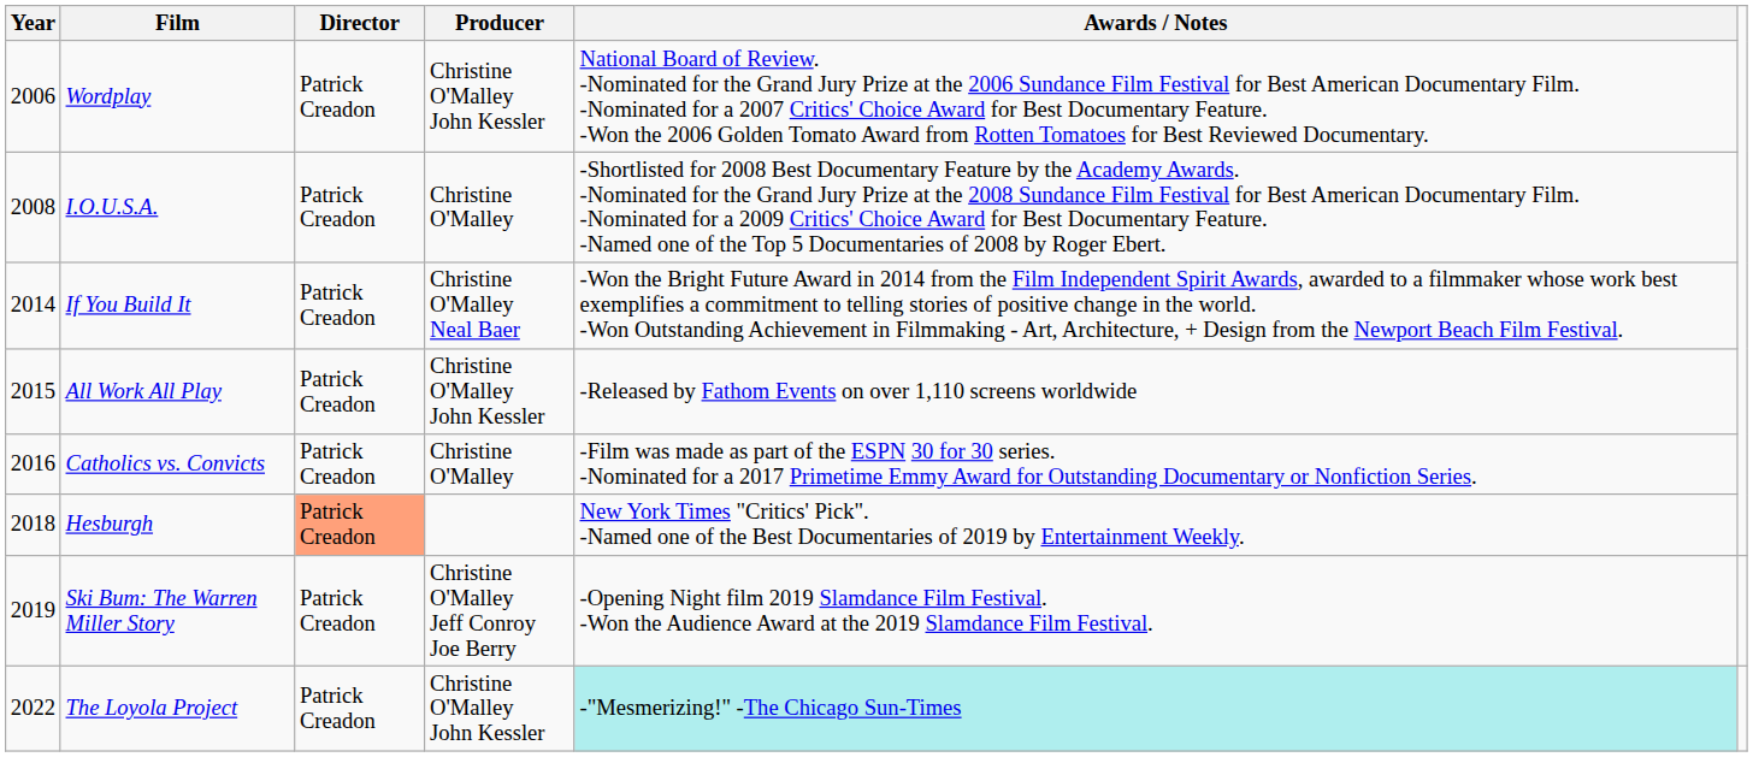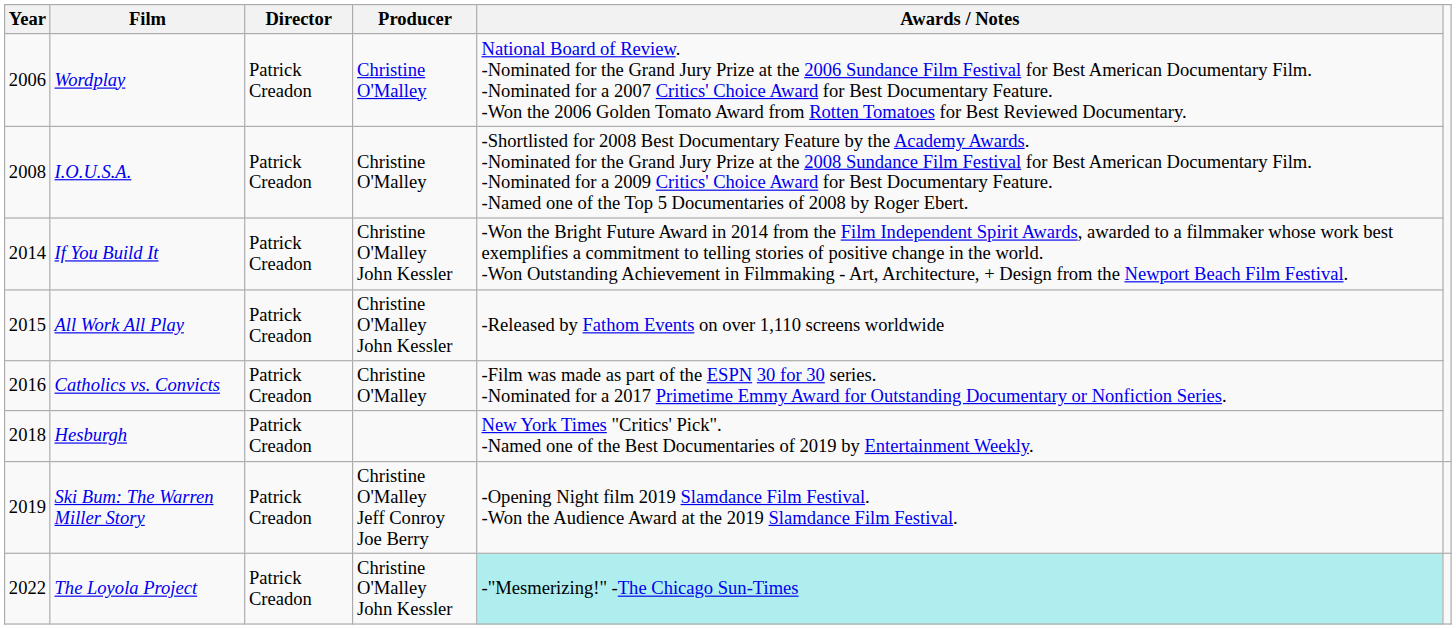 <table class="wikitable">
 <tr>
 <th>Year</th>
 <th>Film</th>
 <th>Director</th>
 <th>Producer</th>
 <th>Awards / Notes</th>
 </tr>
 <tr>
 <td>2006</td>
 <td><em><a href='#'>Wordplay</a></em></td>
 <td>Patrick Creadon</td>
-<td>Christine O'Malley<br>John Kessler</td>
+<td><a href='#'>Christine O'Malley</a></td>
 <td><a href='#'>National Board of Review</a>.<br>-Nominated for the Grand Jury Prize at the <a href='#'>2006 Sundance Film Festival</a> for Best American Documentary Film.<br>-Nominated for a 2007 <a href='#'>Critics' Choice Award</a> for Best Documentary Feature.<br>-Won the 2006 Golden Tomato Award from <a href='#'>Rotten Tomatoes</a> for Best Reviewed Documentary.</td>
 </tr>
 <tr>
 <td>2008</td>
 <td><em><a href='#'>I.O.U.S.A.</a></em></td>
 <td>Patrick Creadon</td>
 <td>Christine O'Malley</td>
 <td>-Shortlisted for 2008 Best Documentary Feature by the <a href='#'>Academy Awards</a>.<br>-Nominated for the Grand Jury Prize at the <a href='#'>2008 Sundance Film Festival</a> for Best American Documentary Film.<br>-Nominated for a 2009 <a href='#'>Critics' Choice Award</a> for Best Documentary Feature.<br>-Named one of the Top 5 Documentaries of 2008 by Roger Ebert.</td>
 </tr>
 <tr>
 <td>2014</td>
 <td><em><a href='#'>If You Build It</a></em></td>
 <td>Patrick Creadon</td>
-<td>Christine O'Malley<br><a href='#'>Neal Baer</a></td>
+<td>Christine O'Malley<br>John Kessler</td>
 <td>-Won the Bright Future Award in 2014 from the <a href='#'>Film Independent Spirit Awards</a>, awarded to a filmmaker whose work best exemplifies a commitment to telling stories of positive change in the world.<br>-Won Outstanding Achievement in Filmmaking - Art, Architecture, + Design from the <a href='#'>Newport Beach Film Festival</a>.</td>
 </tr>
 <tr>
 <td>2015</td>
 <td><em><a href='#'>All Work All Play</a></em></td>
 <td>Patrick Creadon</td>
 <td>Christine O'Malley<br>John Kessler</td>
 <td>-Released by <a href='#'>Fathom Events</a> on over 1,110 screens worldwide</td>
 </tr>
 <tr>
 <td>2016</td>
 <td><em><a href='#'>Catholics vs. Convicts</a></em></td>
 <td>Patrick Creadon</td>
 <td>Christine O'Malley</td>
 <td>-Film was made as part of the <a href='#'>ESPN</a> <a href='#'>30 for 30</a> series.<br>-Nominated for a 2017 <a href='#'>Primetime Emmy Award for Outstanding Documentary or Nonfiction Series</a>.</td>
 </tr>
 <tr>
 <td>2018</td>
 <td><em><a href='#'>Hesburgh</a></em></td>
-<td style="background: lightsalmon;">Patrick Creadon</td>
+<td>Patrick Creadon</td>
 <td></td>
 <td><a href='#'>New York Times</a> "Critics' Pick".<br>-Named one of the Best Documentaries of 2019 by <a href='#'>Entertainment Weekly</a>.</td>
 </tr>
 <tr>
 <td>2019</td>
 <td><em><a href='#'>Ski Bum: The Warren Miller Story</a></em></td>
 <td>Patrick Creadon</td>
 <td>Christine O'Malley<br>Jeff Conroy<br>Joe Berry</td>
 <td>-Opening Night film 2019 <a href='#'>Slamdance Film Festival</a>.<br>-Won the Audience Award at the 2019 <a href='#'>Slamdance Film Festival</a>.</td>
 <td></td>
 </tr>
 <tr>
 <td>2022</td>
 <td><em><a href='#'>The Loyola Project</a></em></td>
 <td>Patrick Creadon</td>
 <td>Christine O'Malley<br>John Kessler</td>
 <td style="background: paleturquoise;">-"Mesmerizing!" -<a href='#'>The Chicago Sun-Times</a></td>
 </tr>
 </table>
